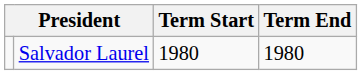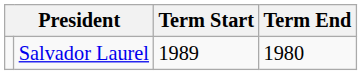 <table class="wikitable collapsible sortable">
 <tr>
 <th colspan="2">President</th>
 <th>Term Start</th>
 <th>Term End</th>
 </tr>
 <tr>
 <td></td>
 <td><a href='#'>Salvador Laurel</a></td>
-<td>1980</td>
+<td>1989</td>
 <td>1980</td>
 </tr>
 </table>
